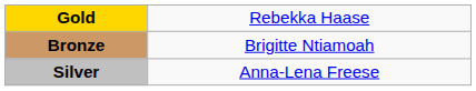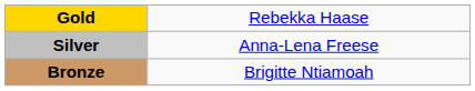 <table class="wikitable" style="text-align:center; " width="35%">
 <tr>
 <td bgcolor="gold"><strong>Gold</strong></td>
 <td><a href='#'>Rebekka Haase</a><br>  <small><em></em></small></td>
 </tr>
 <tr>
+<td bgcolor="silver"><strong>Silver</strong></td>
+<td><a href='#'>Anna-Lena Freese</a><br>  <small><em></em></small></td>
+</tr>
+<tr>
 <td bgcolor="CC9966"><strong>Bronze</strong></td>
 <td><a href='#'>Brigitte Ntiamoah</a><br>  <small><em></em></small></td>
 </tr>
-<tr>
-<td bgcolor="silver"><strong>Silver</strong></td>
-<td><a href='#'>Anna-Lena Freese</a><br>  <small><em></em></small></td>
-</tr>
 </table>
